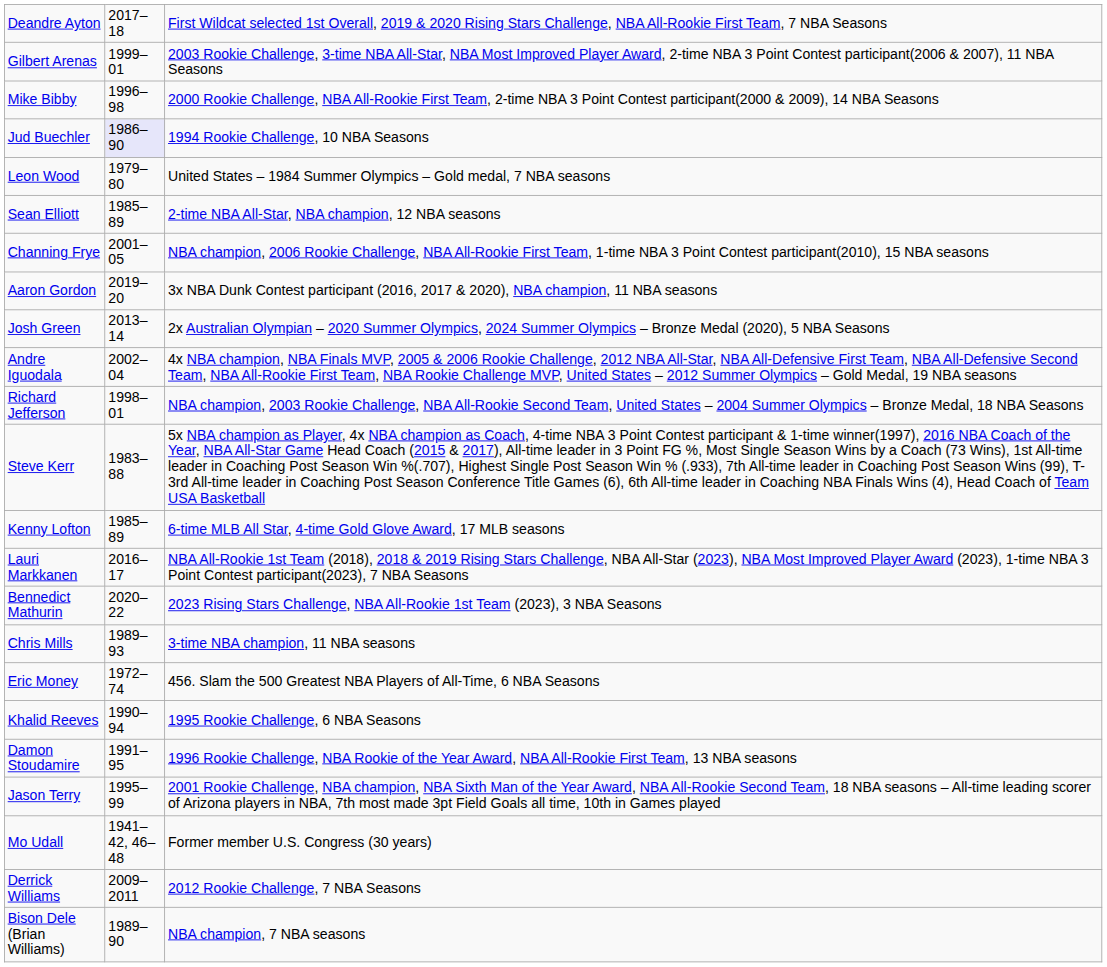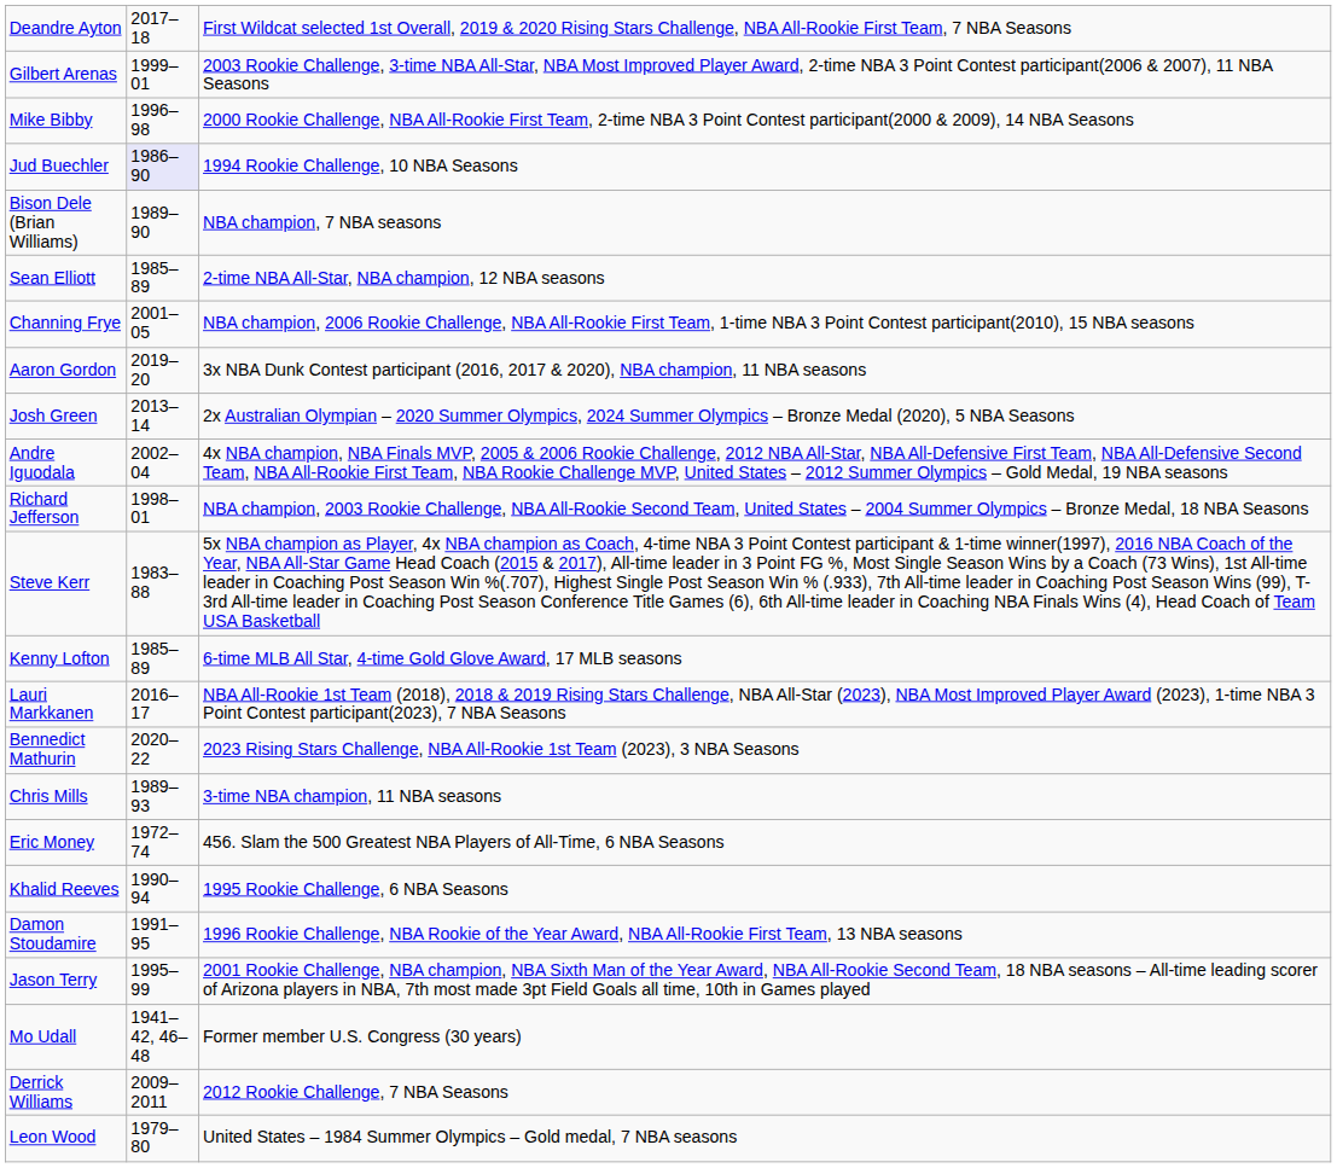 <table class="sortable wikitable">
 <tr>
 <td><a href='#'>Deandre Ayton</a></td>
 <td>2017–18</td>
 <td><a href='#'>First Wildcat selected 1st Overall</a>, <a href='#'>2019 & 2020 Rising Stars Challenge</a>, <a href='#'>NBA All-Rookie First Team</a>, 7 NBA Seasons</td>
 </tr>
 <tr>
 <td><a href='#'>Gilbert Arenas</a></td>
 <td>1999–01</td>
 <td><a href='#'>2003 Rookie Challenge</a>, <a href='#'>3-time NBA All-Star</a>, <a href='#'>NBA Most Improved Player Award</a>, 2-time NBA 3 Point Contest participant(2006 & 2007), 11 NBA Seasons</td>
 </tr>
 <tr>
 <td><a href='#'>Mike Bibby</a></td>
 <td>1996–98</td>
 <td><a href='#'>2000 Rookie Challenge</a>, <a href='#'>NBA All-Rookie First Team</a>, 2-time NBA 3 Point Contest participant(2000 & 2009), 14 NBA Seasons</td>
 </tr>
 <tr>
 <td><a href='#'>Jud Buechler</a></td>
 <td style="background: lavender;">1986–90</td>
 <td><a href='#'>1994 Rookie Challenge</a>, 10 NBA Seasons</td>
 </tr>
 <tr>
-<td><a href='#'>Leon Wood</a></td>
-<td>1979–80</td>
-<td>United States – 1984 Summer Olympics – Gold medal, 7 NBA seasons</td>
+<td><a href='#'>Bison Dele</a> (Brian Williams)</td>
+<td>1989–90</td>
+<td><a href='#'>NBA champion</a>, 7 NBA seasons</td>
 </tr>
 <tr>
 <td><a href='#'>Sean Elliott</a></td>
 <td>1985–89</td>
 <td><a href='#'>2-time NBA All-Star</a>, <a href='#'>NBA champion</a>, 12 NBA seasons</td>
 </tr>
 <tr>
 <td><a href='#'>Channing Frye</a></td>
 <td>2001–05</td>
 <td><a href='#'>NBA champion</a>, <a href='#'>2006 Rookie Challenge</a>, <a href='#'>NBA All-Rookie First Team</a>, 1-time NBA 3 Point Contest participant(2010), 15 NBA seasons</td>
 </tr>
 <tr>
 <td><a href='#'>Aaron Gordon</a></td>
 <td>2019–20</td>
 <td>3x NBA Dunk Contest participant (2016, 2017 & 2020), <a href='#'>NBA champion</a>, 11 NBA seasons</td>
 </tr>
 <tr>
 <td><a href='#'>Josh Green</a></td>
 <td>2013–14</td>
 <td>2x <a href='#'>Australian Olympian</a> – <a href='#'>2020 Summer Olympics</a>, <a href='#'>2024 Summer Olympics</a> – Bronze Medal (2020), 5 NBA Seasons</td>
 </tr>
 <tr>
 <td><a href='#'>Andre Iguodala</a></td>
 <td>2002–04</td>
 <td>4x <a href='#'>NBA champion</a>, <a href='#'>NBA Finals MVP</a>, <a href='#'>2005 & 2006 Rookie Challenge</a>, <a href='#'>2012 NBA All-Star</a>, <a href='#'>NBA All-Defensive First Team</a>, <a href='#'>NBA All-Defensive Second Team</a>, <a href='#'>NBA All-Rookie First Team</a>, <a href='#'>NBA Rookie Challenge MVP</a>, <a href='#'>United States</a> – <a href='#'>2012 Summer Olympics</a> – Gold Medal, 19 NBA seasons</td>
 </tr>
 <tr>
 <td><a href='#'>Richard Jefferson</a></td>
 <td>1998–01</td>
 <td><a href='#'>NBA champion</a>, <a href='#'>2003 Rookie Challenge</a>, <a href='#'>NBA All-Rookie Second Team</a>, <a href='#'>United States</a> – <a href='#'>2004 Summer Olympics</a> – Bronze Medal, 18 NBA Seasons</td>
 </tr>
 <tr>
 <td><a href='#'>Steve Kerr</a></td>
 <td>1983–88</td>
 <td>5x <a href='#'>NBA champion as Player</a>, 4x <a href='#'>NBA champion as Coach</a>, 4-time NBA 3 Point Contest participant & 1-time winner(1997), <a href='#'>2016 NBA Coach of the Year</a>, <a href='#'>NBA All-Star Game</a> Head Coach (<a href='#'>2015</a> & <a href='#'>2017</a>),  All-time leader in 3 Point FG %, Most Single Season Wins by a Coach (73 Wins), 1st All-time leader in Coaching Post Season Win %(.707), Highest Single Post Season Win % (.933), 7th All-time leader in Coaching Post Season Wins (99), T-3rd All-time leader in Coaching Post Season Conference Title Games (6), 6th All-time leader in Coaching NBA Finals Wins (4), Head Coach of <a href='#'>Team USA Basketball</a></td>
 </tr>
 <tr>
 <td><a href='#'>Kenny Lofton</a></td>
 <td>1985–89</td>
 <td><a href='#'>6-time MLB All Star</a>, <a href='#'>4-time Gold Glove Award</a>, 17 MLB seasons</td>
 </tr>
 <tr>
 <td><a href='#'>Lauri Markkanen</a></td>
 <td>2016–17</td>
 <td><a href='#'>NBA All-Rookie 1st Team</a> (2018), <a href='#'>2018 & 2019 Rising Stars Challenge</a>, NBA All-Star (<a href='#'>2023</a>), <a href='#'>NBA Most Improved Player Award</a> (2023), 1-time NBA 3 Point Contest participant(2023), 7 NBA Seasons</td>
 </tr>
 <tr>
 <td><a href='#'>Bennedict Mathurin</a></td>
 <td>2020–22</td>
 <td><a href='#'>2023 Rising Stars Challenge</a>, <a href='#'>NBA All-Rookie 1st Team</a> (2023), 3 NBA Seasons</td>
 </tr>
 <tr>
 <td><a href='#'>Chris Mills</a></td>
 <td>1989–93</td>
 <td><a href='#'>3-time NBA champion</a>, 11 NBA seasons</td>
 </tr>
 <tr>
 <td><a href='#'>Eric Money</a></td>
 <td>1972–74</td>
 <td>456. Slam the 500 Greatest NBA Players of All-Time, 6 NBA Seasons</td>
 </tr>
 <tr>
 <td><a href='#'>Khalid Reeves</a></td>
 <td>1990–94</td>
 <td><a href='#'>1995 Rookie Challenge</a>, 6 NBA Seasons</td>
 </tr>
 <tr>
 <td><a href='#'>Damon Stoudamire</a></td>
 <td>1991–95</td>
 <td><a href='#'>1996 Rookie Challenge</a>, <a href='#'>NBA Rookie of the Year Award</a>, <a href='#'>NBA All-Rookie First Team</a>, 13 NBA seasons</td>
 </tr>
 <tr>
 <td><a href='#'>Jason Terry</a></td>
 <td>1995–99</td>
 <td><a href='#'>2001 Rookie Challenge</a>, <a href='#'>NBA champion</a>, <a href='#'>NBA Sixth Man of the Year Award</a>, <a href='#'>NBA All-Rookie Second Team</a>, 18 NBA seasons – All-time leading scorer of Arizona players in NBA, 7th most made 3pt Field Goals all time, 10th in Games played</td>
 </tr>
 <tr>
 <td><a href='#'>Mo Udall</a></td>
 <td>1941–42, 46–48</td>
 <td>Former member U.S. Congress (30 years)</td>
 </tr>
 <tr>
 <td><a href='#'>Derrick Williams</a></td>
 <td>2009–2011</td>
 <td><a href='#'>2012 Rookie Challenge</a>, 7 NBA Seasons</td>
 </tr>
 <tr>
-<td><a href='#'>Bison Dele</a> (Brian Williams)</td>
-<td>1989–90</td>
-<td><a href='#'>NBA champion</a>, 7 NBA seasons</td>
+<td><a href='#'>Leon Wood</a></td>
+<td>1979–80</td>
+<td>United States – 1984 Summer Olympics – Gold medal, 7 NBA seasons</td>
 </tr>
 </table>
